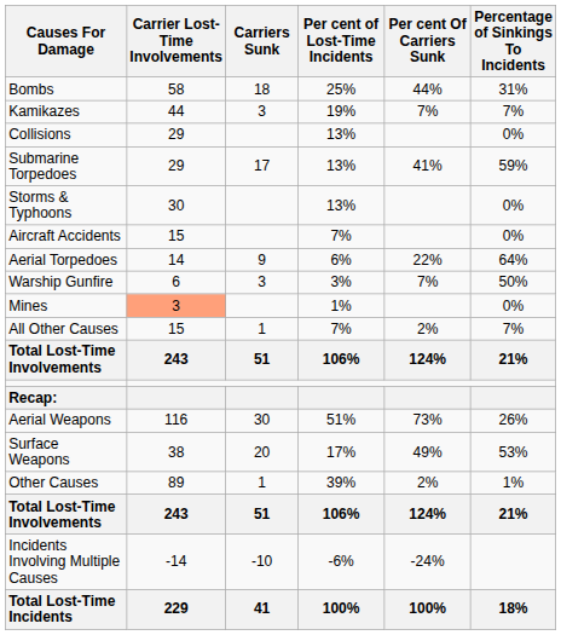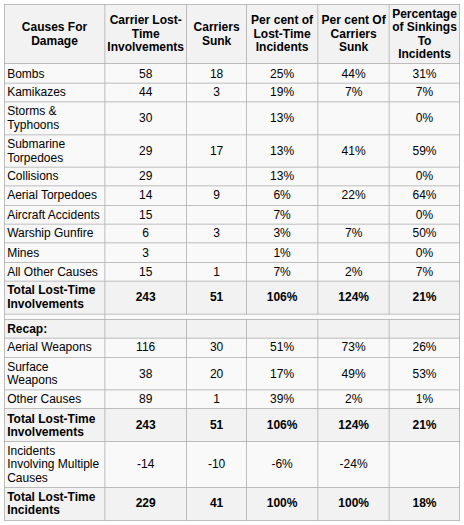 <table class="wikitable" style="text-align: center;">
 <tr>
 <th scope="col">Causes For Damage</th>
 <th scope="col" style="width: 4.5em;">Carrier Lost-Time Involvements</th>
 <th scope="col" style="width: 4.5em;">Carriers Sunk</th>
 <th scope="col" style="width: 5.5em;">Per cent of Lost-Time Incidents</th>
 <th scope="col" style="width: 5.5em;">Per cent Of Carriers Sunk</th>
 <th scope="col" style="width: 4.5em;">Percentage of Sinkings To Incidents</th>
 </tr>
 <tr>
 <td style="text-align: left;">Bombs</td>
 <td>58</td>
 <td>18</td>
 <td>25%</td>
 <td>44%</td>
 <td>31%</td>
 </tr>
 <tr>
 <td style="text-align: left;">Kamikazes</td>
 <td>44</td>
 <td>3</td>
 <td>19%</td>
 <td>7%</td>
 <td>7%</td>
 </tr>
 <tr>
-<td style="text-align: left;">Collisions</td>
-<td>29</td>
+<td style="text-align: left;">Storms & Typhoons</td>
+<td>30</td>
 <td></td>
 <td>13%</td>
 <td></td>
 <td>0%</td>
 </tr>
 <tr>
 <td style="text-align: left;">Submarine Torpedoes</td>
 <td>29</td>
 <td>17</td>
 <td>13%</td>
 <td>41%</td>
 <td>59%</td>
 </tr>
 <tr>
-<td style="text-align: left;">Storms & Typhoons</td>
-<td>30</td>
+<td style="text-align: left;">Collisions</td>
+<td>29</td>
 <td></td>
 <td>13%</td>
-<td></td>
-<td>0%</td>
-</tr>
-<tr>
-<td style="text-align: left;">Aircraft Accidents</td>
-<td>15</td>
-<td></td>
-<td>7%</td>
 <td></td>
 <td>0%</td>
 </tr>
 <tr>
 <td style="text-align: left;">Aerial Torpedoes</td>
 <td>14</td>
 <td>9</td>
 <td>6%</td>
 <td>22%</td>
 <td>64%</td>
 </tr>
 <tr>
+<td style="text-align: left;">Aircraft Accidents</td>
+<td>15</td>
+<td></td>
+<td>7%</td>
+<td></td>
+<td>0%</td>
+</tr>
+<tr>
 <td style="text-align: left;">Warship Gunfire</td>
 <td>6</td>
 <td>3</td>
 <td>3%</td>
 <td>7%</td>
 <td>50%</td>
 </tr>
 <tr>
 <td style="text-align: left;">Mines</td>
-<td style="background: lightsalmon;">3</td>
+<td>3</td>
 <td></td>
 <td>1%</td>
 <td></td>
 <td>0%</td>
 </tr>
 <tr>
 <td style="text-align: left;">All Other Causes</td>
 <td>15</td>
 <td>1</td>
 <td>7%</td>
 <td>2%</td>
 <td>7%</td>
 </tr>
 <tr>
 <th scope="row" style="text-align: left;">Total Lost-Time Involvements</th>
 <th>243</th>
 <th>51</th>
 <th>106%</th>
 <th>124%</th>
 <th>21%</th>
 </tr>
 <tr>
 <td></td>
 </tr>
 <tr>
 <th scope="row" style="text-align: left;">Recap:</th>
 <th></th>
 <th></th>
 <th></th>
 <th></th>
 <th></th>
 </tr>
 <tr>
 <td style="text-align: left;">Aerial Weapons</td>
 <td>116</td>
 <td>30</td>
 <td>51%</td>
 <td>73%</td>
 <td>26%</td>
 </tr>
 <tr>
 <td style="text-align: left;">Surface Weapons</td>
 <td>38</td>
 <td>20</td>
 <td>17%</td>
 <td>49%</td>
 <td>53%</td>
 </tr>
 <tr>
 <td style="text-align: left;">Other Causes</td>
 <td>89</td>
 <td>1</td>
 <td>39%</td>
 <td>2%</td>
 <td>1%</td>
 </tr>
 <tr>
 <th scope="row" style="text-align: left;">Total Lost-Time Involvements</th>
 <th>243</th>
 <th>51</th>
 <th>106%</th>
 <th>124%</th>
 <th>21%</th>
 </tr>
 <tr>
 <td style="text-align: left;">Incidents Involving Multiple Causes</td>
 <td>-14</td>
 <td>-10</td>
 <td>-6%</td>
 <td>-24%</td>
 <td></td>
 </tr>
 <tr>
 <th scope="row" style="text-align: left;">Total Lost-Time Incidents</th>
 <th>229</th>
 <th>41</th>
 <th>100%</th>
 <th>100%</th>
 <th>18%</th>
 </tr>
 </table>
